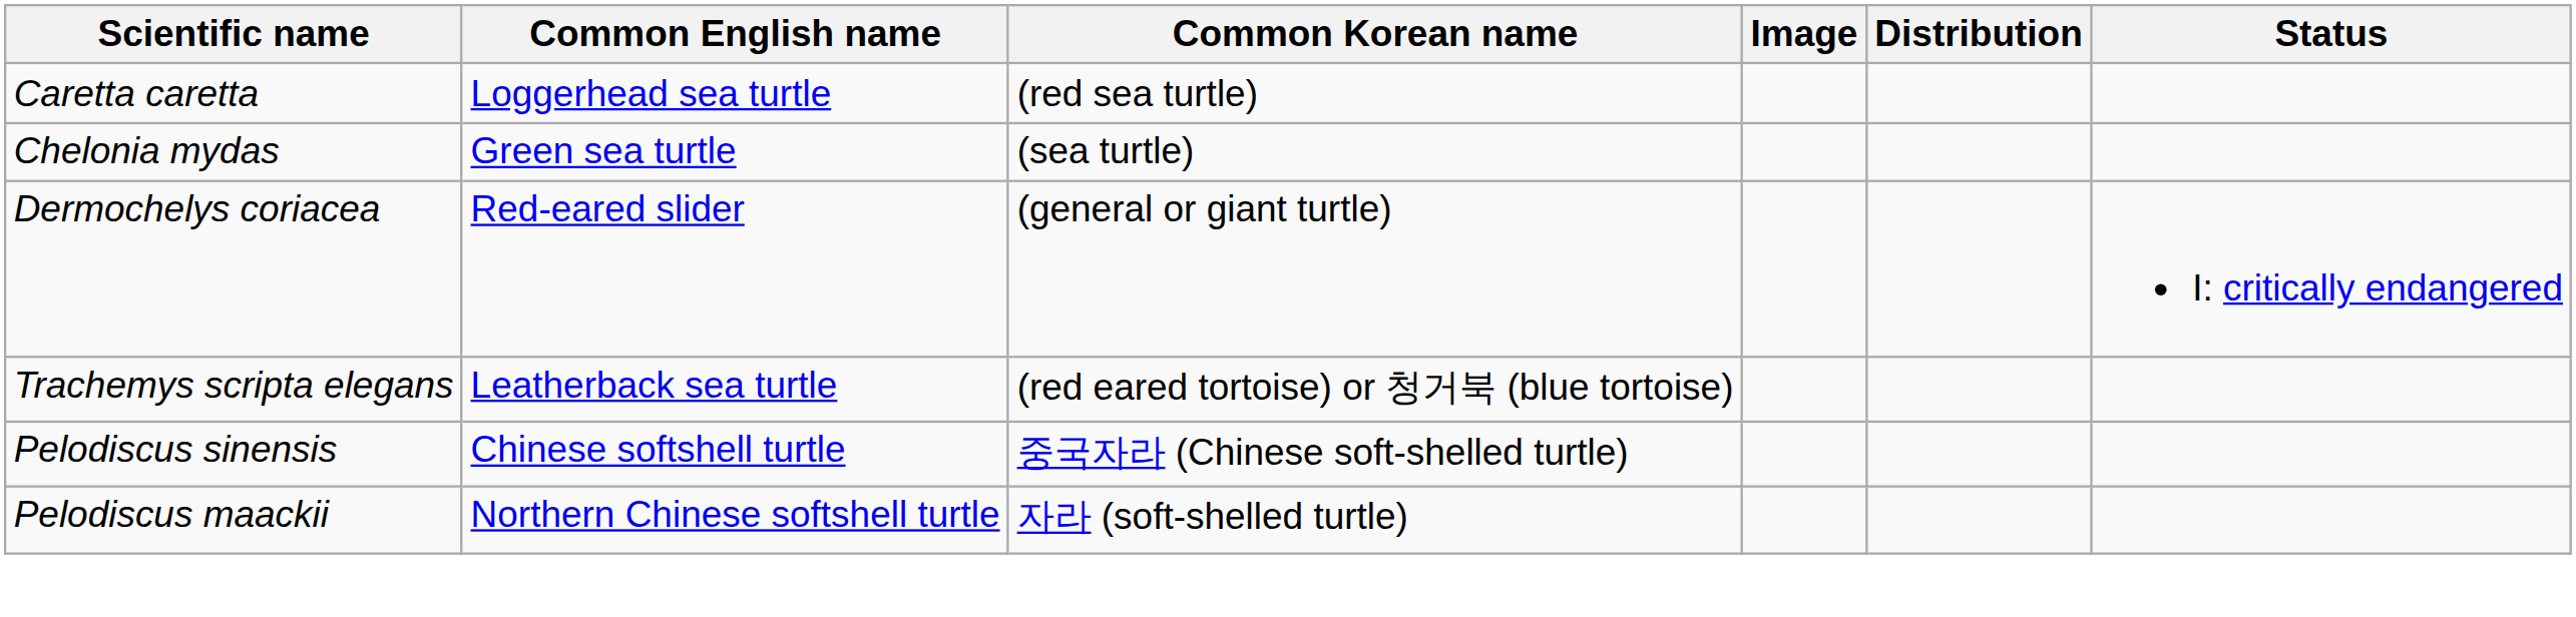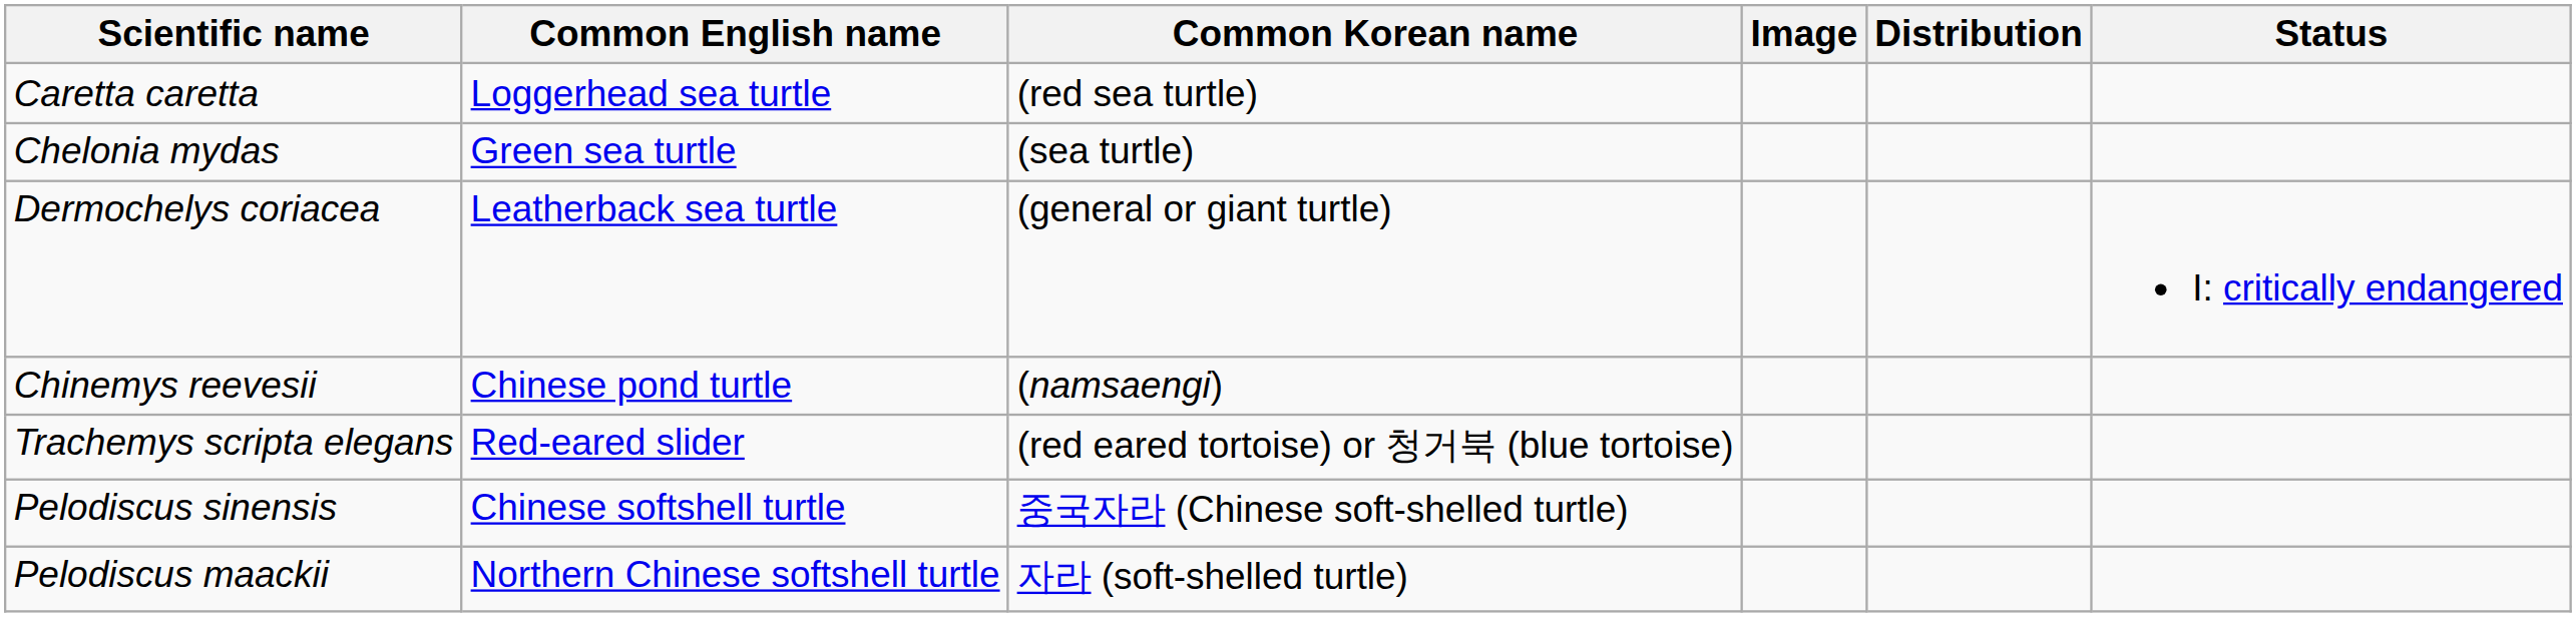 <table class="wikitable">
 <tr>
 <th>Scientific name</th>
 <th>Common English name</th>
 <th>Common Korean name</th>
 <th>Image</th>
 <th>Distribution</th>
 <th>Status</th>
 </tr>
 <tr valign="top">
 <td><em>Caretta caretta</em></td>
 <td><a href='#'>Loggerhead sea turtle</a></td>
 <td> (red sea turtle)</td>
 <td></td>
 <td></td>
 <td></td>
 </tr>
 <tr valign="top">
 <td><em>Chelonia mydas</em></td>
 <td><a href='#'>Green sea turtle</a></td>
 <td> (sea turtle)</td>
 <td></td>
 <td></td>
 <td></td>
 </tr>
 <tr valign="top">
 <td><em>Dermochelys coriacea</em></td>
-<td><a href='#'>Red-eared slider</a></td>
+<td><a href='#'>Leatherback sea turtle</a></td>
 <td> (general or giant turtle)</td>
 <td></td>
 <td></td>
 <td><br><ul><li>I: <a href='#'>critically endangered</a></li></ul></td>
 </tr>
 <tr valign="top">
+<td><em>Chinemys reevesii</em></td>
+<td><a href='#'>Chinese pond turtle</a></td>
+<td> (<em>namsaengi</em>)</td>
+<td></td>
+<td></td>
+<td></td>
+</tr>
+<tr valign="top">
 <td><em>Trachemys scripta elegans</em></td>
-<td><a href='#'>Leatherback sea turtle</a></td>
+<td><a href='#'>Red-eared slider</a></td>
 <td> (red eared tortoise) or 청거북 (blue tortoise)</td>
 <td></td>
 <td></td>
 <td></td>
 </tr>
 <tr valign="top">
 <td><em>Pelodiscus sinensis</em></td>
 <td><a href='#'>Chinese softshell turtle</a></td>
 <td><a href='#'>중국자라</a> (Chinese soft-shelled turtle)</td>
 <td></td>
 <td></td>
 <td></td>
 </tr>
 <tr valign="top">
 <td><em>Pelodiscus maackii</em></td>
 <td><a href='#'>Northern Chinese softshell turtle</a></td>
 <td><a href='#'>자라</a> (soft-shelled turtle)</td>
 <td></td>
 <td></td>
 <td></td>
 </tr>
 </table>
